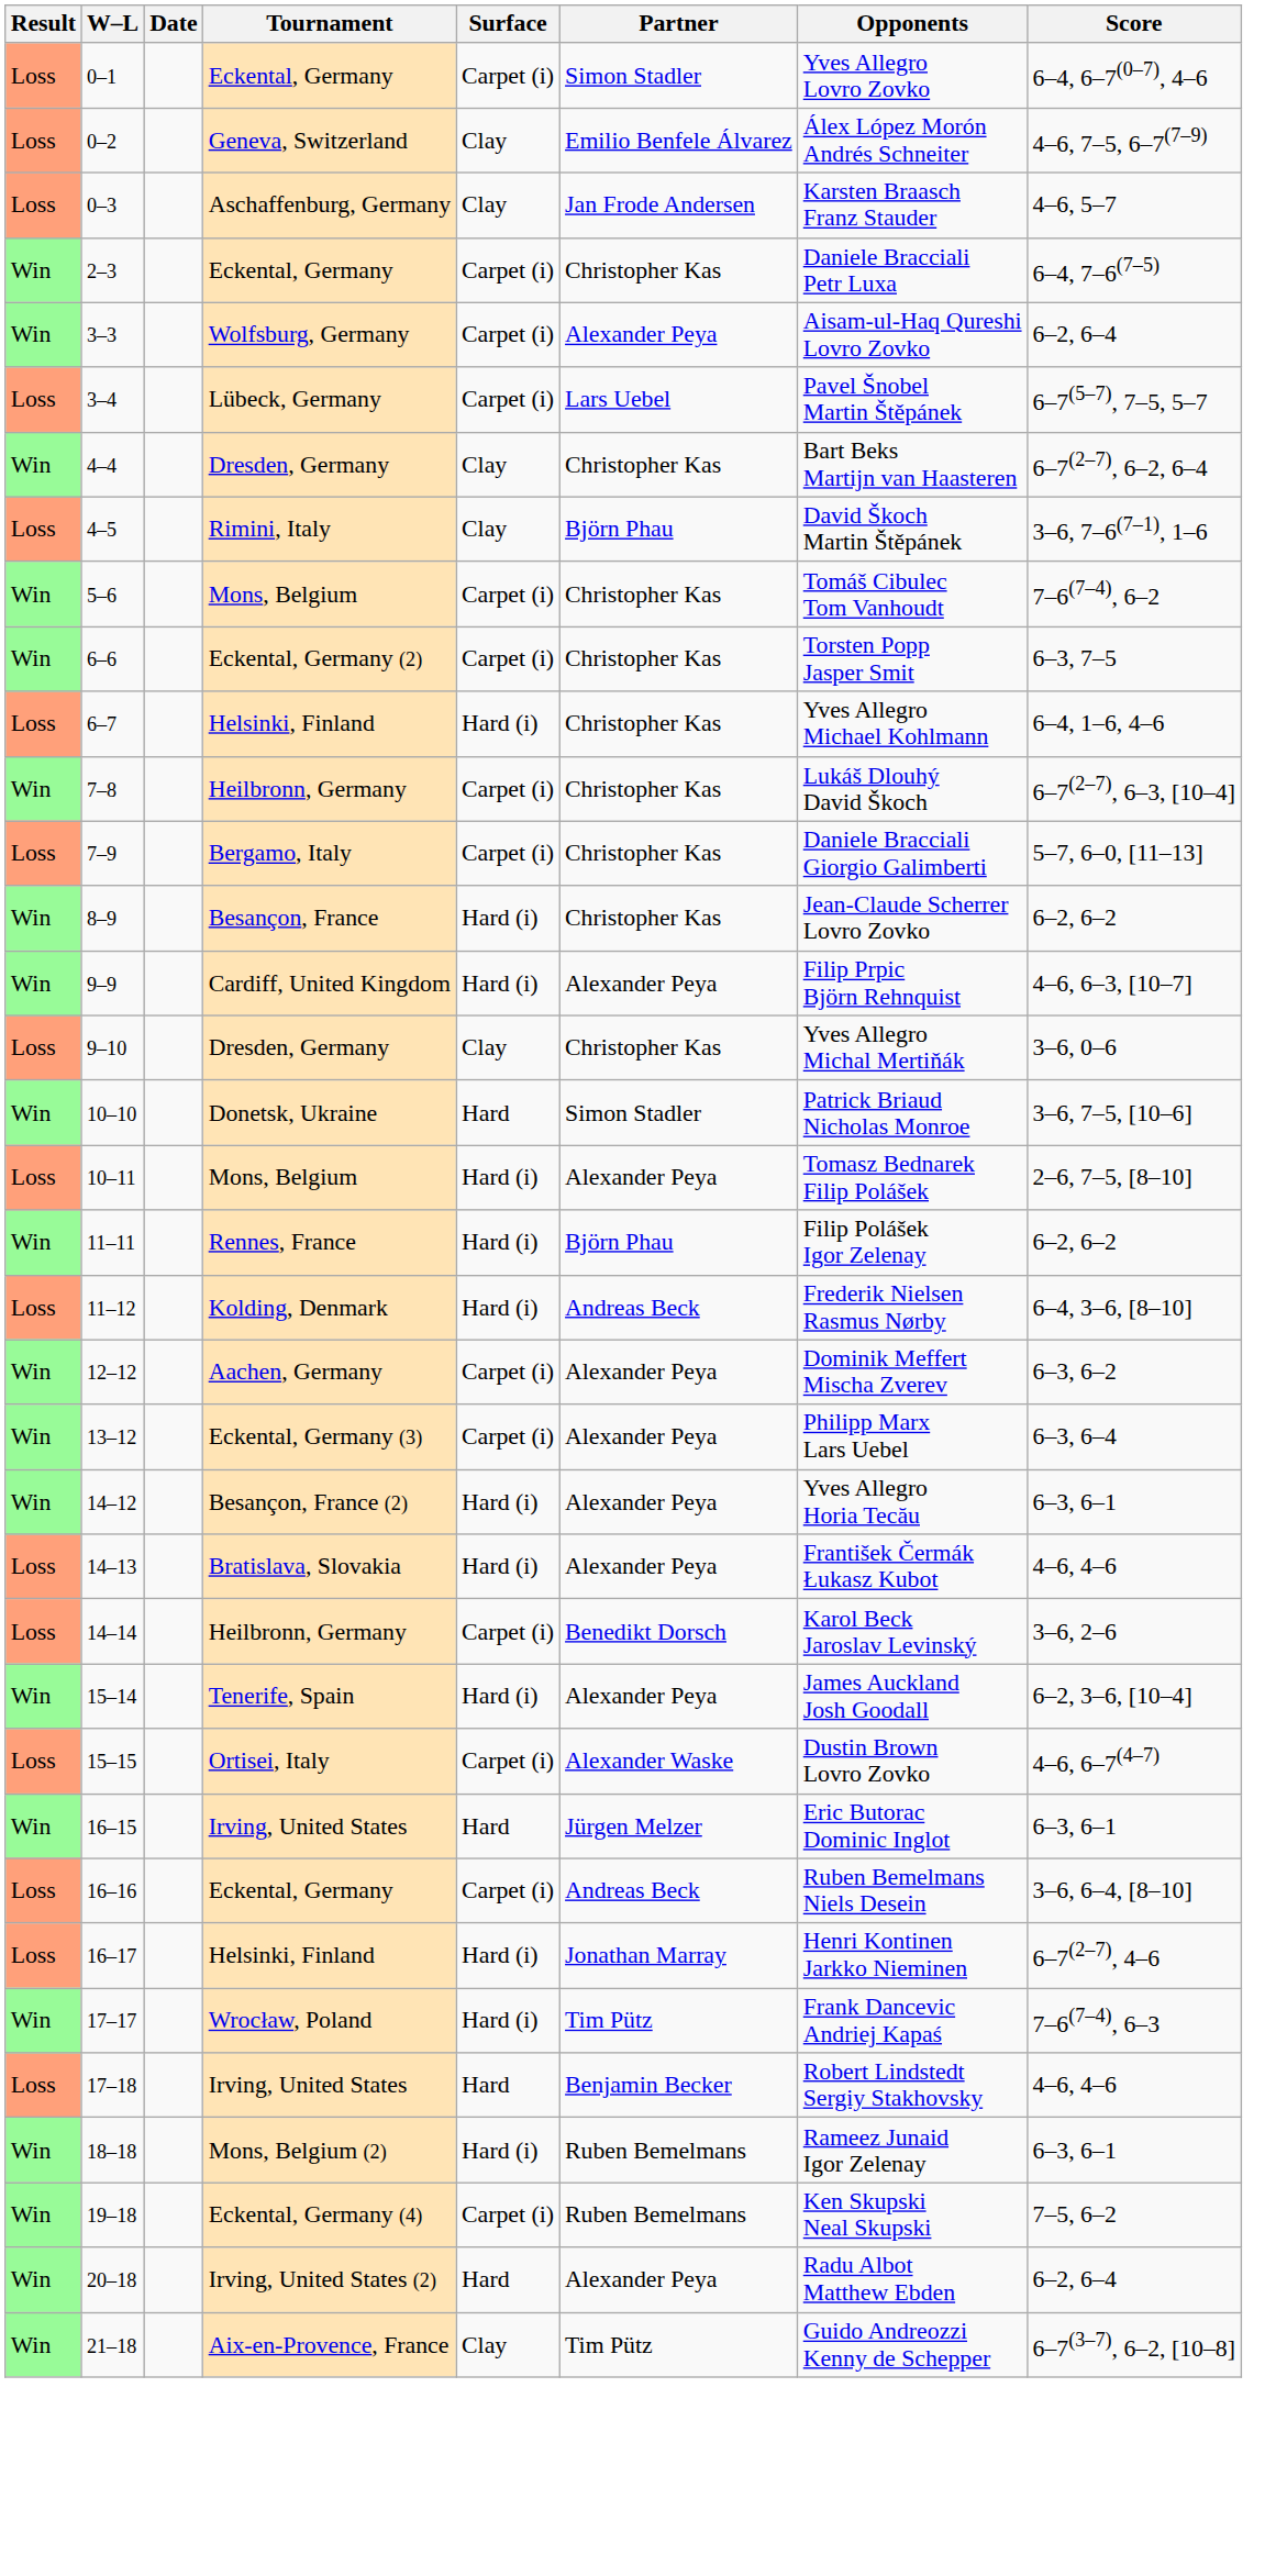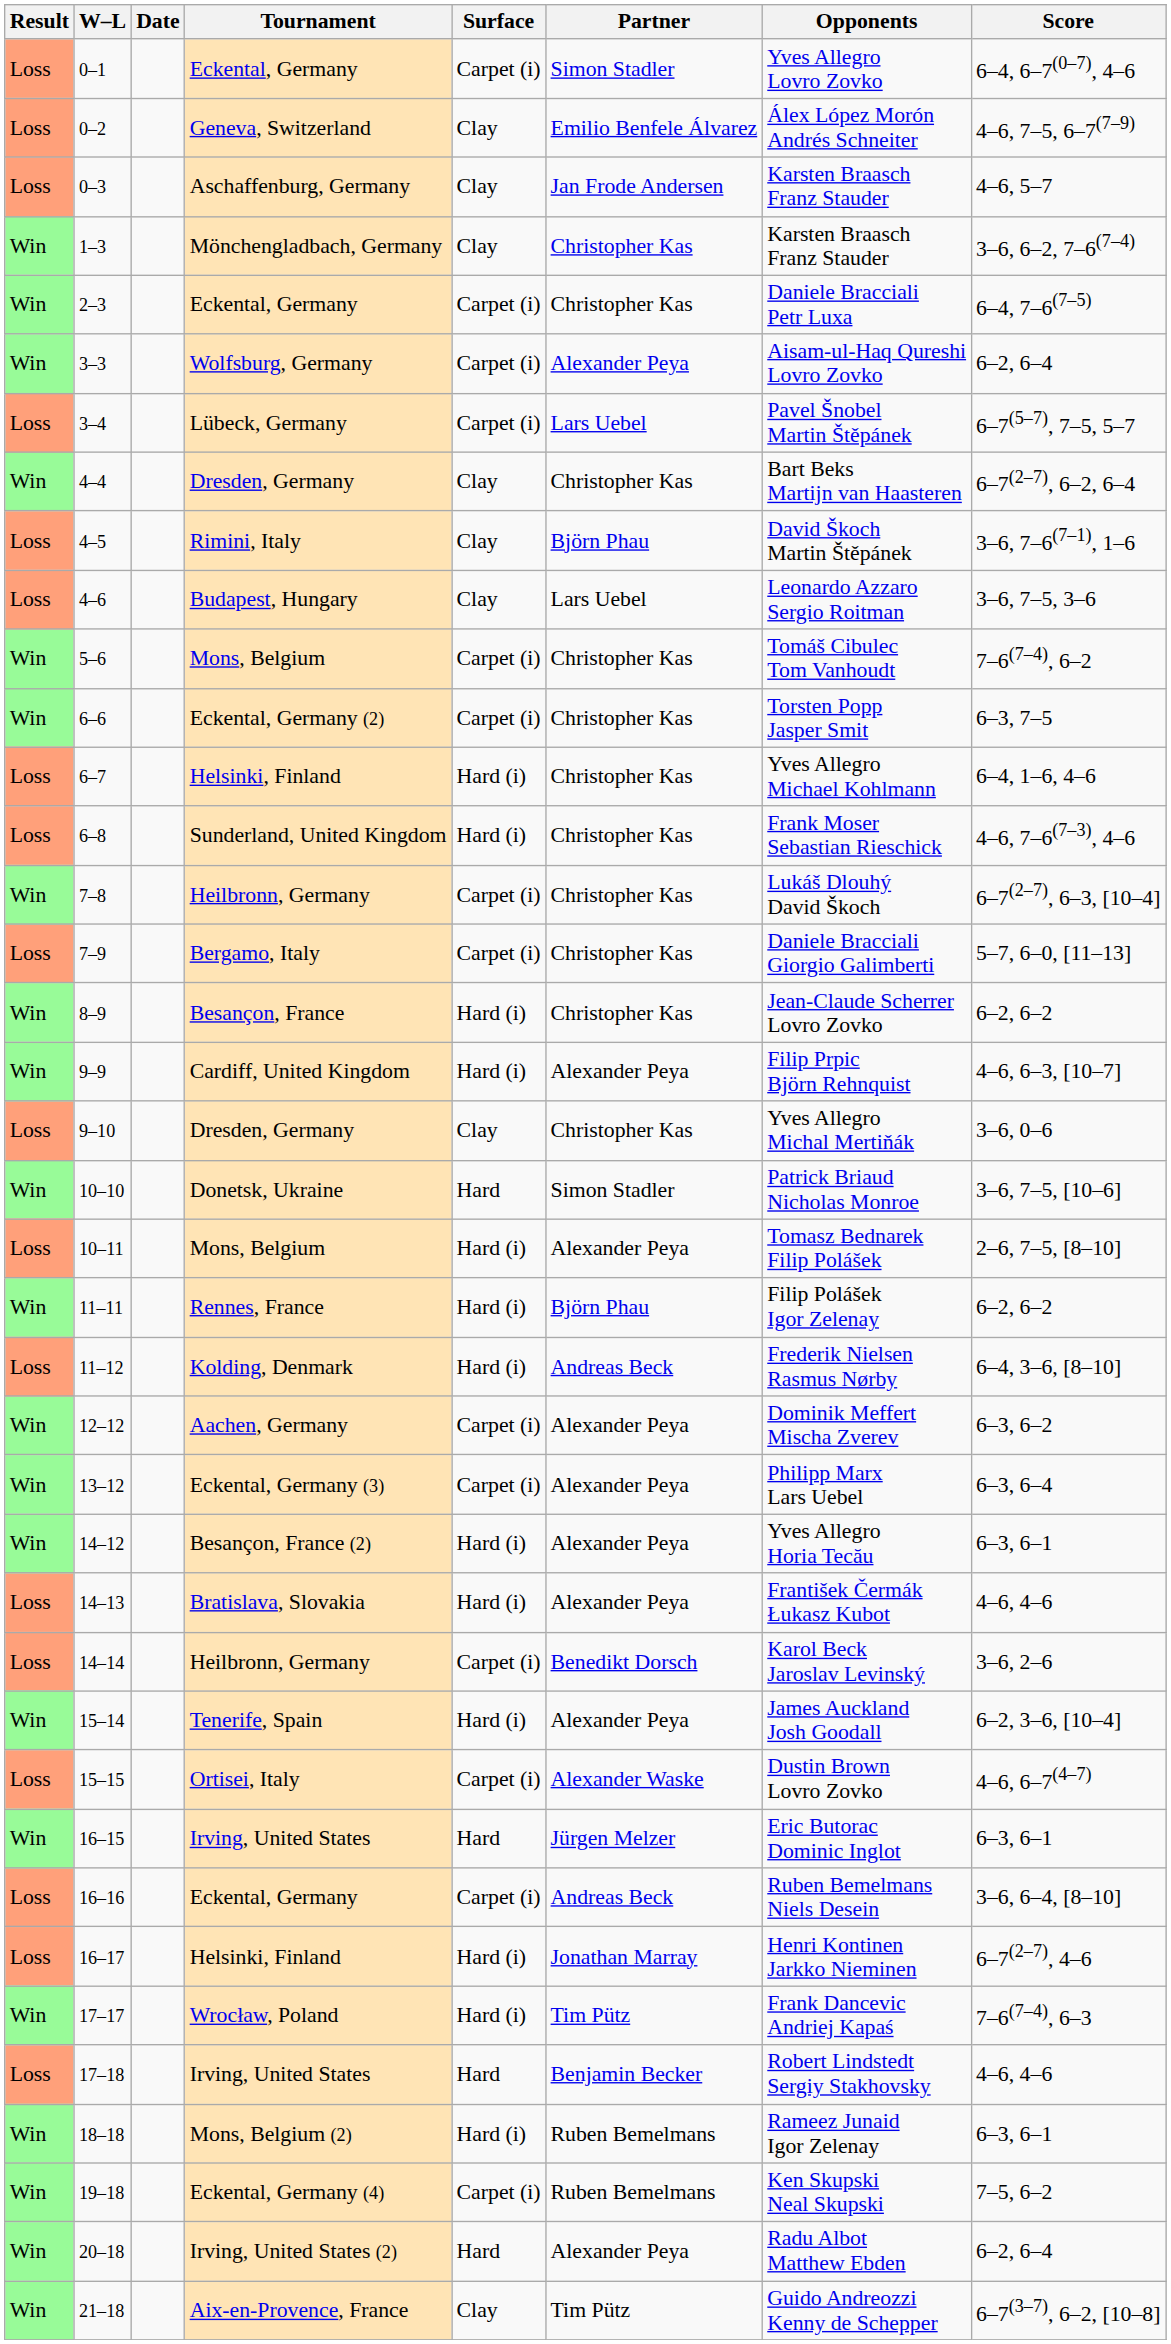 <table class="wikitable sortable nowrap">
 <tr>
 <th>Result</th>
 <th class="unsortable">W–L</th>
 <th>Date</th>
 <th>Tournament</th>
 <th>Surface</th>
 <th>Partner</th>
 <th>Opponents</th>
 <th class=unsortable>Score</th>
 </tr>
 <tr>
 <td bgcolor="ffa07a">Loss</td>
 <td><small>0–1</small></td>
 <td></td>
 <td bgcolor=ffe4b5><a href='#'>Eckental</a>, Germany</td>
 <td>Carpet (i)</td>
 <td> <a href='#'>Simon Stadler</a></td>
 <td> <a href='#'>Yves Allegro</a><br> <a href='#'>Lovro Zovko</a></td>
 <td>6–4, 6–7<sup>(0–7)</sup>, 4–6</td>
 </tr>
 <tr>
 <td bgcolor="ffa07a">Loss</td>
 <td><small>0–2</small></td>
 <td></td>
 <td bgcolor=ffe4b5><a href='#'>Geneva</a>, Switzerland</td>
 <td>Clay</td>
 <td> <a href='#'>Emilio Benfele Álvarez</a></td>
 <td> <a href='#'>Álex López Morón</a><br> <a href='#'>Andrés Schneiter</a></td>
 <td>4–6, 7–5, 6–7<sup>(7–9)</sup></td>
 </tr>
 <tr>
 <td bgcolor="ffa07a">Loss</td>
 <td><small>0–3</small></td>
 <td></td>
 <td bgcolor=ffe4b5>Aschaffenburg, Germany</td>
 <td>Clay</td>
 <td> <a href='#'>Jan Frode Andersen</a></td>
 <td> <a href='#'>Karsten Braasch</a><br> <a href='#'>Franz Stauder</a></td>
 <td>4–6, 5–7</td>
+</tr>
+<tr>
+<td bgcolor=98fb98>Win</td>
+<td><small>1–3</small></td>
+<td></td>
+<td bgcolor=ffe4b5>Mönchengladbach, Germany</td>
+<td>Clay</td>
+<td> <a href='#'>Christopher Kas</a></td>
+<td> Karsten Braasch<br> Franz Stauder</td>
+<td>3–6, 6–2, 7–6<sup>(7–4)</sup></td>
 </tr>
 <tr>
 <td bgcolor=98fb98>Win</td>
 <td><small>2–3</small></td>
 <td></td>
 <td bgcolor=ffe4b5>Eckental, Germany</td>
 <td>Carpet (i)</td>
 <td> Christopher Kas</td>
 <td> <a href='#'>Daniele Bracciali</a><br> <a href='#'>Petr Luxa</a></td>
 <td>6–4, 7–6<sup>(7–5)</sup></td>
 </tr>
 <tr>
 <td bgcolor=98fb98>Win</td>
 <td><small>3–3</small></td>
 <td></td>
 <td bgcolor=ffe4b5><a href='#'>Wolfsburg</a>, Germany</td>
 <td>Carpet (i)</td>
 <td> <a href='#'>Alexander Peya</a></td>
 <td> <a href='#'>Aisam-ul-Haq Qureshi</a><br> <a href='#'>Lovro Zovko</a></td>
 <td>6–2, 6–4</td>
 </tr>
 <tr>
 <td bgcolor="ffa07a">Loss</td>
 <td><small>3–4</small></td>
 <td></td>
 <td bgcolor=ffe4b5>Lübeck, Germany</td>
 <td>Carpet (i)</td>
 <td> <a href='#'>Lars Uebel</a></td>
 <td> <a href='#'>Pavel Šnobel</a><br> <a href='#'>Martin Štěpánek</a></td>
 <td>6–7<sup>(5–7)</sup>, 7–5, 5–7</td>
 </tr>
 <tr>
 <td bgcolor=98fb98>Win</td>
 <td><small>4–4</small></td>
 <td></td>
 <td bgcolor=ffe4b5><a href='#'>Dresden</a>, Germany</td>
 <td>Clay</td>
 <td> Christopher Kas</td>
 <td> Bart Beks<br> <a href='#'>Martijn van Haasteren</a></td>
 <td>6–7<sup>(2–7)</sup>, 6–2, 6–4</td>
 </tr>
 <tr>
 <td bgcolor="ffa07a">Loss</td>
 <td><small>4–5</small></td>
 <td></td>
 <td bgcolor=ffe4b5><a href='#'>Rimini</a>, Italy</td>
 <td>Clay</td>
 <td> <a href='#'>Björn Phau</a></td>
 <td> <a href='#'>David Škoch</a><br> Martin Štěpánek</td>
 <td>3–6, 7–6<sup>(7–1)</sup>, 1–6</td>
 </tr>
 <tr>
+<td bgcolor="ffa07a">Loss</td>
+<td><small>4–6</small></td>
+<td></td>
+<td bgcolor=ffe4b5><a href='#'>Budapest</a>, Hungary</td>
+<td>Clay</td>
+<td> Lars Uebel</td>
+<td> <a href='#'>Leonardo Azzaro</a><br> <a href='#'>Sergio Roitman</a></td>
+<td>3–6, 7–5, 3–6</td>
+</tr>
+<tr>
 <td bgcolor=98fb98>Win</td>
 <td><small>5–6</small></td>
 <td></td>
 <td bgcolor=ffe4b5><a href='#'>Mons</a>, Belgium</td>
 <td>Carpet (i)</td>
 <td> Christopher Kas</td>
 <td> <a href='#'>Tomáš Cibulec</a><br> <a href='#'>Tom Vanhoudt</a></td>
 <td>7–6<sup>(7–4)</sup>, 6–2</td>
 </tr>
 <tr>
 <td bgcolor=98fb98>Win</td>
 <td><small>6–6</small></td>
 <td></td>
 <td bgcolor=ffe4b5>Eckental, Germany <small>(2)</small></td>
 <td>Carpet (i)</td>
 <td> Christopher Kas</td>
 <td> <a href='#'>Torsten Popp</a><br> <a href='#'>Jasper Smit</a></td>
 <td>6–3, 7–5</td>
 </tr>
 <tr>
 <td bgcolor="ffa07a">Loss</td>
 <td><small>6–7</small></td>
 <td></td>
 <td bgcolor=ffe4b5><a href='#'>Helsinki</a>, Finland</td>
 <td>Hard (i)</td>
 <td> Christopher Kas</td>
 <td> Yves Allegro<br> <a href='#'>Michael Kohlmann</a></td>
 <td>6–4, 1–6, 4–6</td>
+</tr>
+<tr>
+<td bgcolor="ffa07a">Loss</td>
+<td><small>6–8</small></td>
+<td></td>
+<td bgcolor=ffe4b5>Sunderland, United Kingdom</td>
+<td>Hard (i)</td>
+<td> Christopher Kas</td>
+<td> <a href='#'>Frank Moser</a><br> <a href='#'>Sebastian Rieschick</a></td>
+<td>4–6, 7–6<sup>(7–3)</sup>, 4–6</td>
 </tr>
 <tr>
 <td bgcolor=98fb98>Win</td>
 <td><small>7–8</small></td>
 <td></td>
 <td bgcolor=ffe4b5><a href='#'>Heilbronn</a>, Germany</td>
 <td>Carpet (i)</td>
 <td> Christopher Kas</td>
 <td> <a href='#'>Lukáš Dlouhý</a><br> David Škoch</td>
 <td>6–7<sup>(2–7)</sup>, 6–3, [10–4]</td>
 </tr>
 <tr>
 <td bgcolor="ffa07a">Loss</td>
 <td><small>7–9</small></td>
 <td></td>
 <td bgcolor=ffe4b5><a href='#'>Bergamo</a>, Italy</td>
 <td>Carpet (i)</td>
 <td> Christopher Kas</td>
 <td> <a href='#'>Daniele Bracciali</a><br> <a href='#'>Giorgio Galimberti</a></td>
 <td>5–7, 6–0, [11–13]</td>
 </tr>
 <tr>
 <td bgcolor=98fb98>Win</td>
 <td><small>8–9</small></td>
 <td></td>
 <td bgcolor=ffe4b5><a href='#'>Besançon</a>, France</td>
 <td>Hard (i)</td>
 <td> Christopher Kas</td>
 <td> <a href='#'>Jean-Claude Scherrer</a><br> Lovro Zovko</td>
 <td>6–2, 6–2</td>
 </tr>
 <tr>
 <td bgcolor=98fb98>Win</td>
 <td><small>9–9</small></td>
 <td></td>
 <td bgcolor=ffe4b5>Cardiff, United Kingdom</td>
 <td>Hard (i)</td>
 <td> Alexander Peya</td>
 <td> <a href='#'>Filip Prpic</a><br> <a href='#'>Björn Rehnquist</a></td>
 <td>4–6, 6–3, [10–7]</td>
 </tr>
 <tr>
 <td bgcolor="ffa07a">Loss</td>
 <td><small>9–10</small></td>
 <td></td>
 <td bgcolor=ffe4b5>Dresden, Germany</td>
 <td>Clay</td>
 <td> Christopher Kas</td>
 <td> Yves Allegro<br> <a href='#'>Michal Mertiňák</a></td>
 <td>3–6, 0–6</td>
 </tr>
 <tr>
 <td bgcolor=98fb98>Win</td>
 <td><small>10–10</small></td>
 <td></td>
 <td bgcolor=ffe4b5>Donetsk, Ukraine</td>
 <td>Hard</td>
 <td> Simon Stadler</td>
 <td> <a href='#'>Patrick Briaud</a><br> <a href='#'>Nicholas Monroe</a></td>
 <td>3–6, 7–5, [10–6]</td>
 </tr>
 <tr>
 <td bgcolor="ffa07a">Loss</td>
 <td><small>10–11</small></td>
 <td></td>
 <td bgcolor=ffe4b5>Mons, Belgium</td>
 <td>Hard (i)</td>
 <td> Alexander Peya</td>
 <td> <a href='#'>Tomasz Bednarek</a><br> <a href='#'>Filip Polášek</a></td>
 <td>2–6, 7–5, [8–10]</td>
 </tr>
 <tr>
 <td bgcolor=98fb98>Win</td>
 <td><small>11–11</small></td>
 <td></td>
 <td bgcolor=ffe4b5><a href='#'>Rennes</a>, France</td>
 <td>Hard (i)</td>
 <td> <a href='#'>Björn Phau</a></td>
 <td> Filip Polášek<br> <a href='#'>Igor Zelenay</a></td>
 <td>6–2, 6–2</td>
 </tr>
 <tr>
 <td bgcolor="ffa07a">Loss</td>
 <td><small>11–12</small></td>
 <td></td>
 <td bgcolor=ffe4b5><a href='#'>Kolding</a>, Denmark</td>
 <td>Hard (i)</td>
 <td> <a href='#'>Andreas Beck</a></td>
 <td> <a href='#'>Frederik Nielsen</a><br> <a href='#'>Rasmus Nørby</a></td>
 <td>6–4, 3–6, [8–10]</td>
 </tr>
 <tr>
 <td bgcolor=98fb98>Win</td>
 <td><small>12–12</small></td>
 <td></td>
 <td bgcolor=ffe4b5><a href='#'>Aachen</a>, Germany</td>
 <td>Carpet (i)</td>
 <td> Alexander Peya</td>
 <td> <a href='#'>Dominik Meffert</a><br> <a href='#'>Mischa Zverev</a></td>
 <td>6–3, 6–2</td>
 </tr>
 <tr>
 <td bgcolor=98fb98>Win</td>
 <td><small>13–12</small></td>
 <td></td>
 <td bgcolor=ffe4b5>Eckental, Germany <small>(3)</small></td>
 <td>Carpet (i)</td>
 <td> Alexander Peya</td>
 <td> <a href='#'>Philipp Marx</a><br> Lars Uebel</td>
 <td>6–3, 6–4</td>
 </tr>
 <tr>
 <td bgcolor=98fb98>Win</td>
 <td><small>14–12</small></td>
 <td></td>
 <td bgcolor=ffe4b5>Besançon, France <small>(2)</small></td>
 <td>Hard (i)</td>
 <td> Alexander Peya</td>
 <td> Yves Allegro<br> <a href='#'>Horia Tecău</a></td>
 <td>6–3, 6–1</td>
 </tr>
 <tr>
 <td bgcolor="ffa07a">Loss</td>
 <td><small>14–13</small></td>
 <td></td>
 <td bgcolor=ffe4b5><a href='#'>Bratislava</a>, Slovakia</td>
 <td>Hard (i)</td>
 <td> Alexander Peya</td>
 <td> <a href='#'>František Čermák</a><br> <a href='#'>Łukasz Kubot</a></td>
 <td>4–6, 4–6</td>
 </tr>
 <tr>
 <td bgcolor="ffa07a">Loss</td>
 <td><small>14–14</small></td>
 <td><a href='#'></a></td>
 <td bgcolor=ffe4b5>Heilbronn, Germany</td>
 <td>Carpet (i)</td>
 <td> <a href='#'>Benedikt Dorsch</a></td>
 <td> <a href='#'>Karol Beck</a><br> <a href='#'>Jaroslav Levinský</a></td>
 <td>3–6, 2–6</td>
 </tr>
 <tr>
 <td bgcolor=98fb98>Win</td>
 <td><small>15–14</small></td>
 <td><a href='#'></a></td>
 <td bgcolor=ffe4b5><a href='#'>Tenerife</a>, Spain</td>
 <td>Hard (i)</td>
 <td> Alexander Peya</td>
 <td> <a href='#'>James Auckland</a><br> <a href='#'>Josh Goodall</a></td>
 <td>6–2, 3–6, [10–4]</td>
 </tr>
 <tr>
 <td bgcolor="ffa07a">Loss</td>
 <td><small>15–15</small></td>
 <td><a href='#'></a></td>
 <td bgcolor=ffe4b5><a href='#'>Ortisei</a>, Italy</td>
 <td>Carpet (i)</td>
 <td> <a href='#'>Alexander Waske</a></td>
 <td> <a href='#'>Dustin Brown</a><br> Lovro Zovko</td>
 <td>4–6, 6–7<sup>(4–7)</sup></td>
 </tr>
 <tr>
 <td bgcolor=98fb98>Win</td>
 <td><small>16–15</small></td>
 <td><a href='#'></a></td>
 <td bgcolor=ffe4b5><a href='#'>Irving</a>, United States</td>
 <td>Hard</td>
 <td> <a href='#'>Jürgen Melzer</a></td>
 <td> <a href='#'>Eric Butorac</a><br> <a href='#'>Dominic Inglot</a></td>
 <td>6–3, 6–1</td>
 </tr>
 <tr>
 <td bgcolor="ffa07a">Loss</td>
 <td><small>16–16</small></td>
 <td><a href='#'></a></td>
 <td bgcolor=ffe4b5>Eckental, Germany</td>
 <td>Carpet (i)</td>
 <td> <a href='#'>Andreas Beck</a></td>
 <td> <a href='#'>Ruben Bemelmans</a><br> <a href='#'>Niels Desein</a></td>
 <td>3–6, 6–4, [8–10]</td>
 </tr>
 <tr>
 <td bgcolor="ffa07a">Loss</td>
 <td><small>16–17</small></td>
 <td><a href='#'></a></td>
 <td bgcolor=ffe4b5>Helsinki, Finland</td>
 <td>Hard (i)</td>
 <td> <a href='#'>Jonathan Marray</a></td>
 <td> <a href='#'>Henri Kontinen</a><br> <a href='#'>Jarkko Nieminen</a></td>
 <td>6–7<sup>(2–7)</sup>, 4–6</td>
 </tr>
 <tr>
 <td bgcolor=98fb98>Win</td>
 <td><small>17–17</small></td>
 <td><a href='#'></a></td>
 <td bgcolor=ffe4b5><a href='#'>Wrocław</a>, Poland</td>
 <td>Hard (i)</td>
 <td> <a href='#'>Tim Pütz</a></td>
 <td> <a href='#'>Frank Dancevic</a><br> <a href='#'>Andriej Kapaś</a></td>
 <td>7–6<sup>(7–4)</sup>, 6–3</td>
 </tr>
 <tr>
 <td bgcolor="ffa07a">Loss</td>
 <td><small>17–18</small></td>
 <td><a href='#'></a></td>
 <td bgcolor=ffe4b5>Irving, United States</td>
 <td>Hard</td>
 <td> <a href='#'>Benjamin Becker</a></td>
 <td> <a href='#'>Robert Lindstedt</a><br> <a href='#'>Sergiy Stakhovsky</a></td>
 <td>4–6, 4–6</td>
 </tr>
 <tr>
 <td bgcolor=98fb98>Win</td>
 <td><small>18–18</small></td>
 <td><a href='#'></a></td>
 <td bgcolor=ffe4b5>Mons, Belgium <small>(2)</small></td>
 <td>Hard (i)</td>
 <td> Ruben Bemelmans</td>
 <td> <a href='#'>Rameez Junaid</a><br> Igor Zelenay</td>
 <td>6–3, 6–1</td>
 </tr>
 <tr>
 <td bgcolor=98fb98>Win</td>
 <td><small>19–18</small></td>
 <td><a href='#'></a></td>
 <td bgcolor=ffe4b5>Eckental, Germany <small>(4)</small></td>
 <td>Carpet (i)</td>
 <td> Ruben Bemelmans</td>
 <td> <a href='#'>Ken Skupski</a><br> <a href='#'>Neal Skupski</a></td>
 <td>7–5, 6–2</td>
 </tr>
 <tr>
 <td bgcolor=98fb98>Win</td>
 <td><small>20–18</small></td>
 <td><a href='#'></a></td>
 <td bgcolor=ffe4b5>Irving, United States <small>(2)</small></td>
 <td>Hard</td>
 <td> Alexander Peya</td>
 <td> <a href='#'>Radu Albot</a><br> <a href='#'>Matthew Ebden</a></td>
 <td>6–2, 6–4</td>
 </tr>
 <tr>
 <td bgcolor=98fb98>Win</td>
 <td><small>21–18</small></td>
 <td><a href='#'></a></td>
 <td bgcolor=moccasin><a href='#'>Aix-en-Provence</a>, France</td>
 <td>Clay</td>
 <td> Tim Pütz</td>
 <td> <a href='#'>Guido Andreozzi</a><br> <a href='#'>Kenny de Schepper</a></td>
 <td>6–7<sup>(3–7)</sup>, 6–2, [10–8]</td>
 </tr>
 </table>
